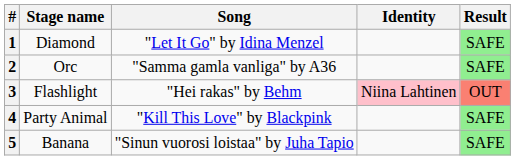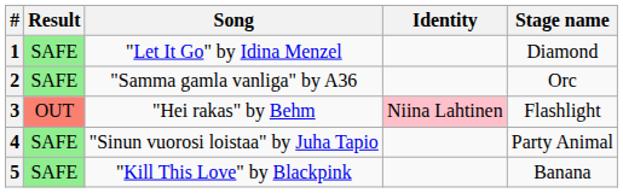 <table class="wikitable plainrowheaders" style="text-align: center;">
 <tr>
 <th>#</th>
-<th>Stage name</th>
+<th>Result</th>
 <th>Song</th>
 <th>Identity</th>
-<th>Result</th>
+<th>Stage name</th>
 </tr>
 <tr>
 <th>1</th>
-<td>Diamond</td>
+<td bgcolor=lightgreen>SAFE</td>
 <td>"<a href='#'>Let It Go</a>" by <a href='#'>Idina Menzel</a></td>
 <td></td>
-<td bgcolor=lightgreen>SAFE</td>
+<td>Diamond</td>
 </tr>
 <tr>
 <th>2</th>
-<td>Orc</td>
+<td bgcolor=lightgreen>SAFE</td>
 <td>"Samma gamla vanliga" by A36</td>
 <td></td>
-<td bgcolor=lightgreen>SAFE</td>
+<td>Orc</td>
 </tr>
 <tr>
 <th>3</th>
-<td>Flashlight</td>
+<td bgcolor=salmon>OUT</td>
 <td>"Hei rakas" by <a href='#'>Behm</a></td>
 <td style="background: pink;">Niina Lahtinen</td>
-<td bgcolor=salmon>OUT</td>
+<td>Flashlight</td>
 </tr>
 <tr>
 <th>4</th>
+<td bgcolor=lightgreen>SAFE</td>
+<td>"Sinun vuorosi loistaa" by <a href='#'>Juha Tapio</a></td>
+<td></td>
 <td>Party Animal</td>
-<td>"<a href='#'>Kill This Love</a>" by <a href='#'>Blackpink</a></td>
-<td></td>
-<td bgcolor=lightgreen>SAFE</td>
 </tr>
 <tr>
 <th>5</th>
+<td bgcolor=lightgreen>SAFE</td>
+<td>"<a href='#'>Kill This Love</a>" by <a href='#'>Blackpink</a></td>
+<td></td>
 <td>Banana</td>
-<td>"Sinun vuorosi loistaa" by <a href='#'>Juha Tapio</a></td>
-<td></td>
-<td bgcolor=lightgreen>SAFE</td>
 </tr>
 </table>
